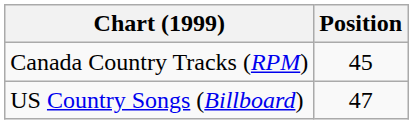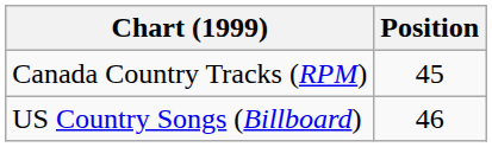 <table class="wikitable sortable">
 <tr>
 <th scope="col">Chart (1999)</th>
 <th scope="col">Position</th>
 </tr>
 <tr>
 <td>Canada Country Tracks (<em><a href='#'>RPM</a></em>)</td>
 <td align="center">45</td>
 </tr>
 <tr>
 <td>US <a href='#'>Country Songs</a> (<em><a href='#'>Billboard</a></em>)</td>
-<td align="center">47</td>
+<td align="center">46</td>
 </tr>
 </table>
